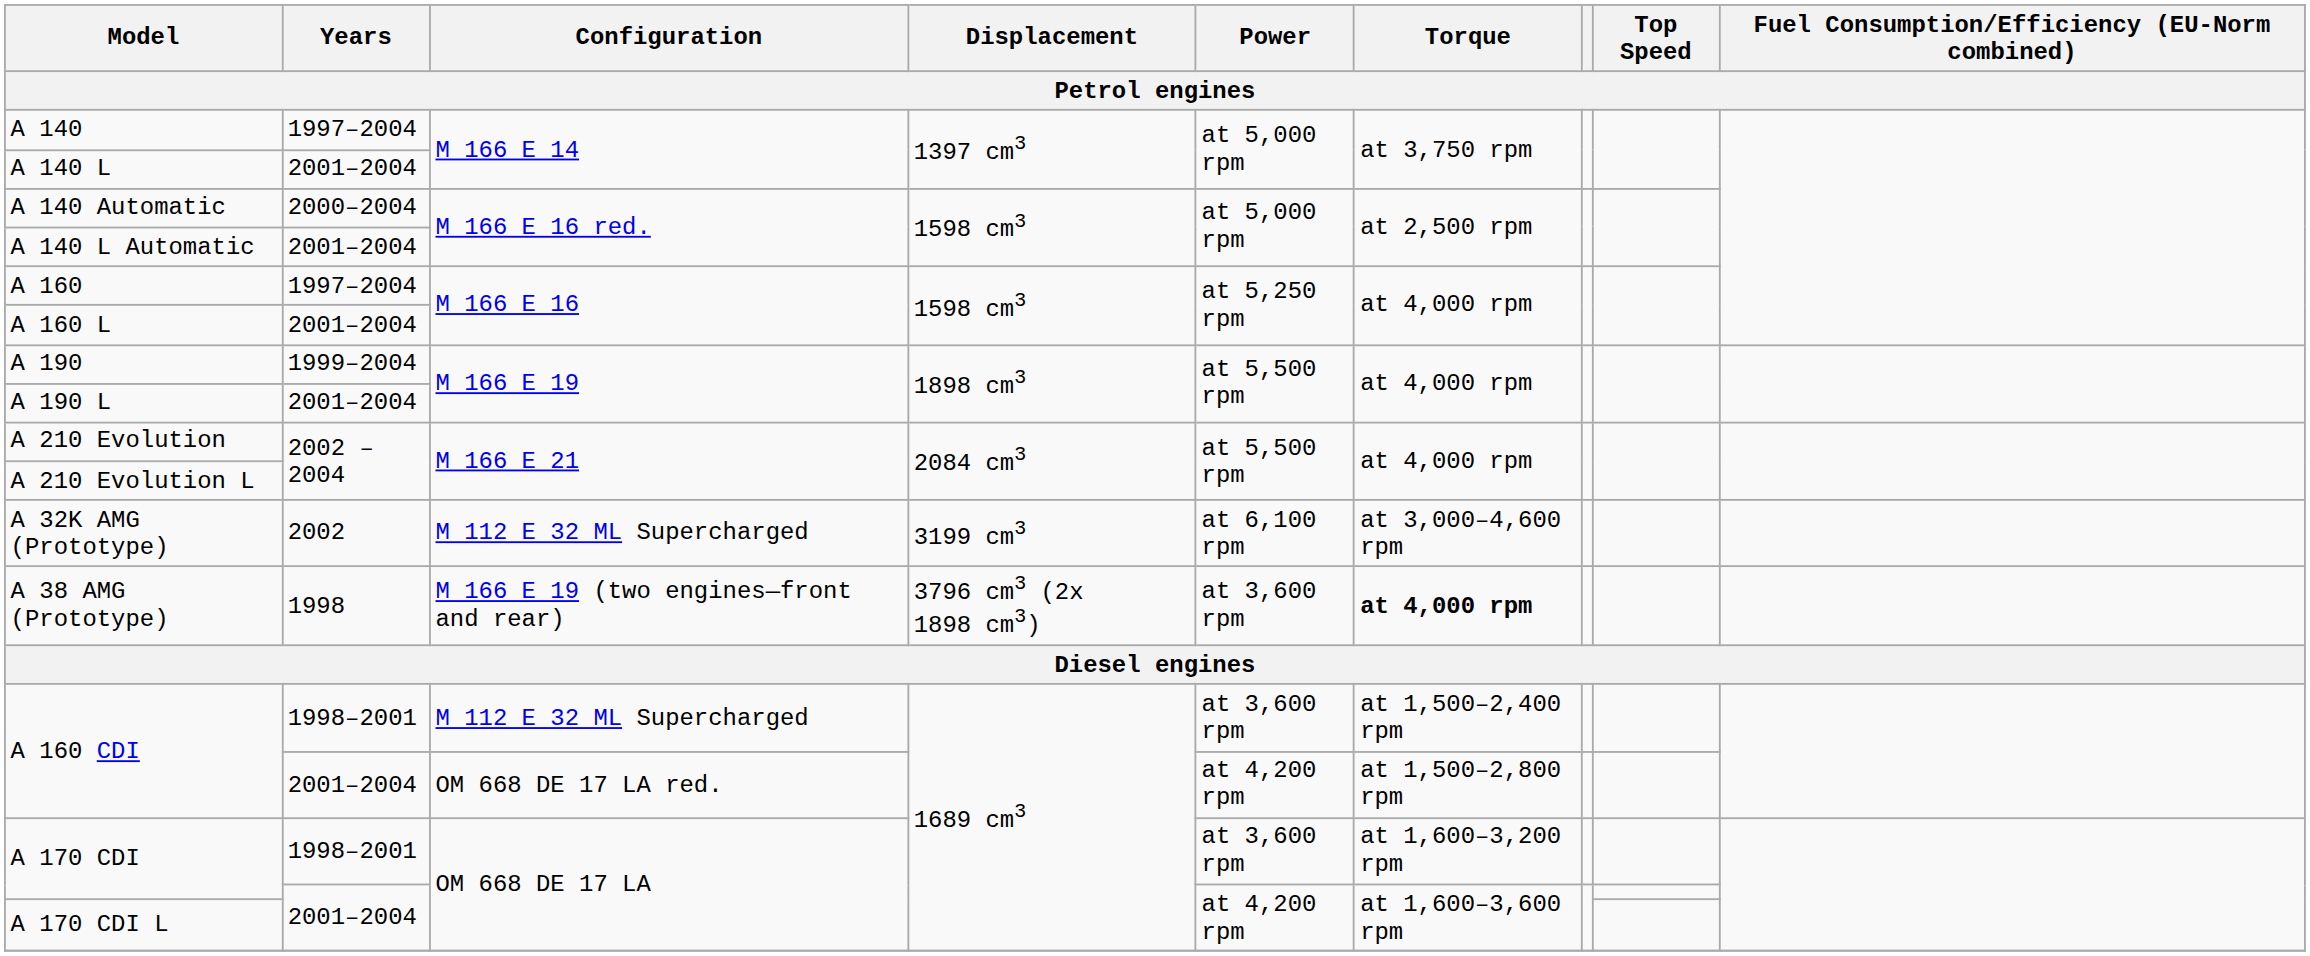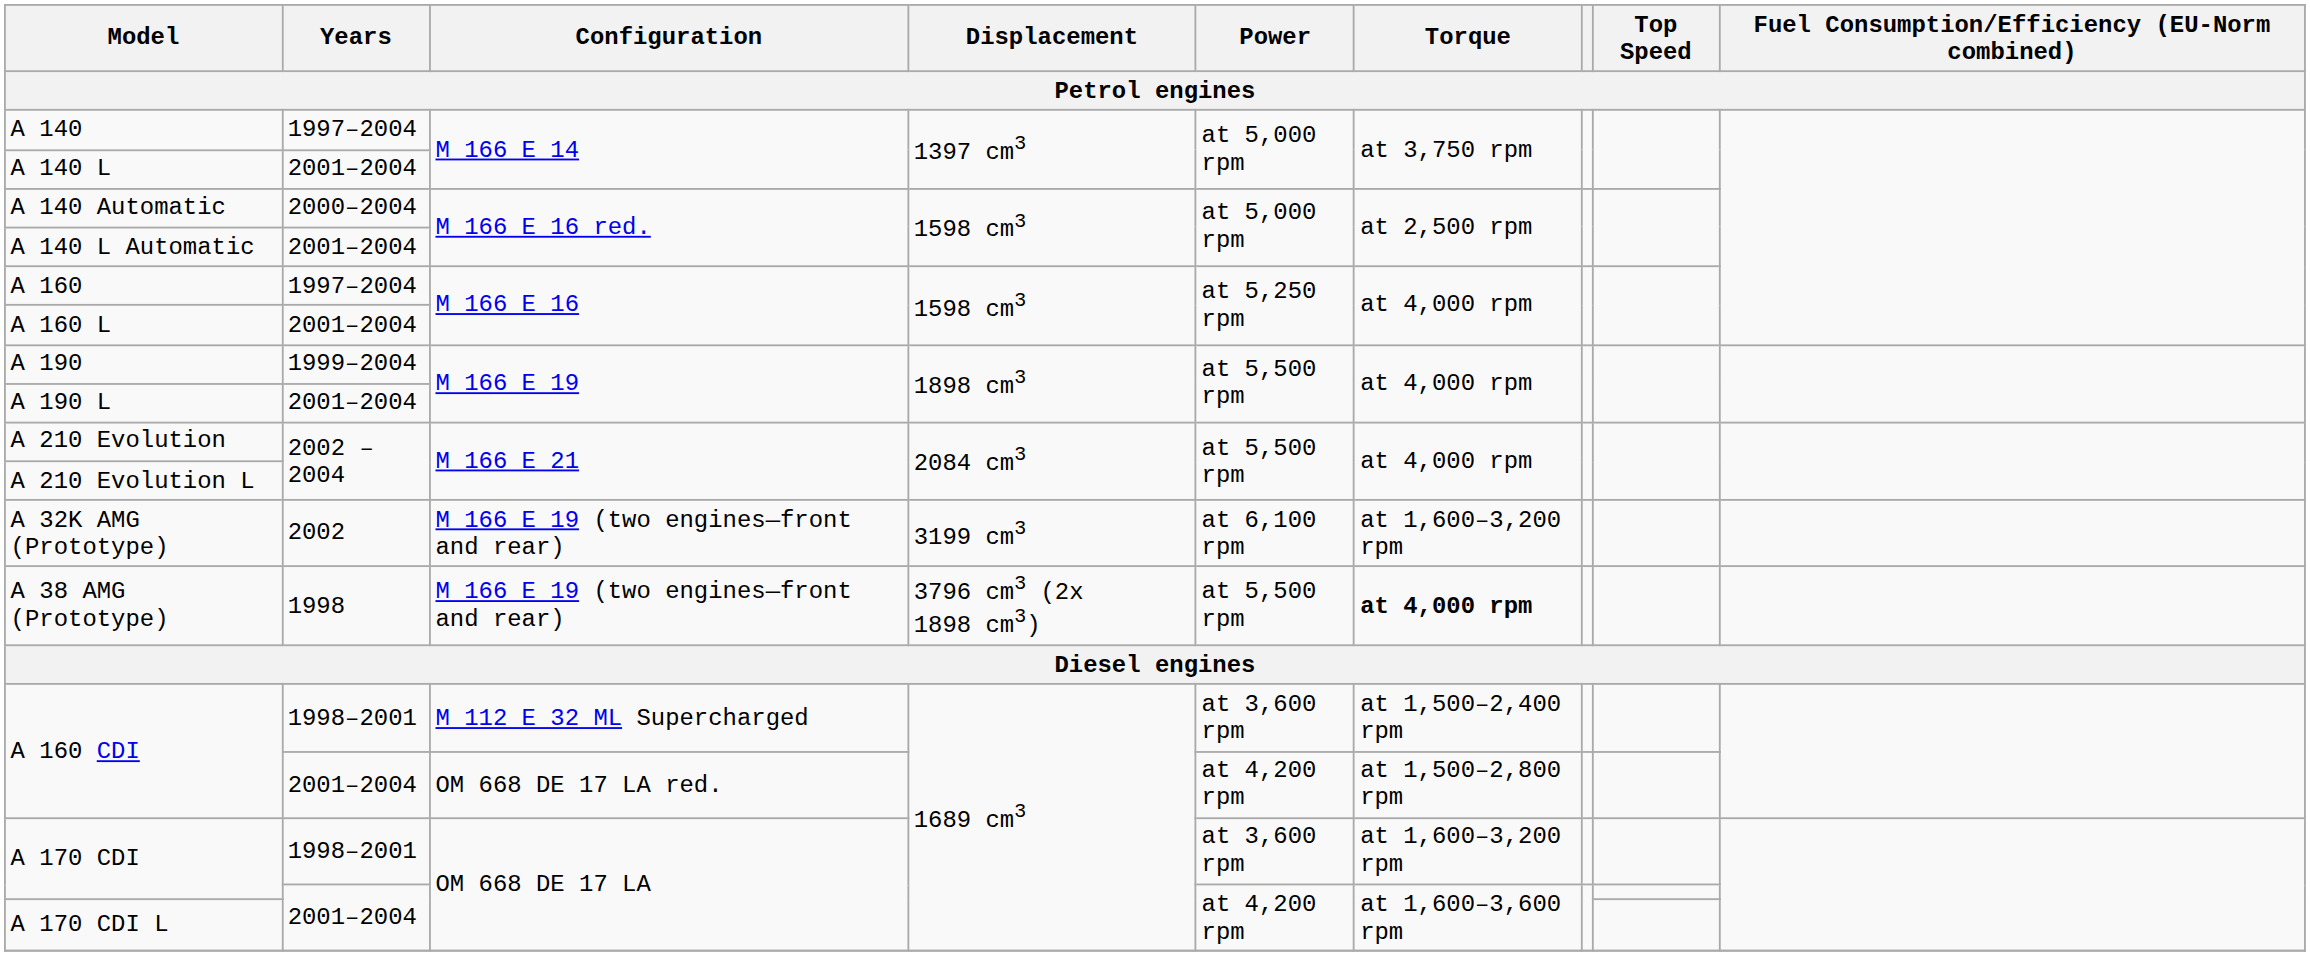 <table class="wikitable">
 <tr>
 <th>Model</th>
 <th>Years</th>
 <th>Configuration</th>
 <th>Displacement</th>
 <th>Power</th>
 <th>Torque</th>
 <th></th>
 <th>Top Speed</th>
 <th>Fuel Consumption/Efficiency (EU-Norm combined)</th>
 </tr>
 <tr>
 <th colspan="10" style="text-align:center">Petrol engines</th>
 </tr>
 <tr>
 <td>A 140</td>
 <td>1997–2004</td>
 <td rowspan="2"><a href='#'>M 166 E 14</a></td>
 <td rowspan="2">1397 cm<sup>3</sup></td>
 <td rowspan="2"> at 5,000 rpm</td>
 <td rowspan="2"> at 3,750 rpm</td>
 <td rowspan="2"></td>
 <td rowspan="2"></td>
 <td rowspan="6"></td>
 </tr>
 <tr>
 <td>A 140 L</td>
 <td>2001–2004</td>
 </tr>
 <tr>
 <td>A 140 Automatic</td>
 <td>2000–2004</td>
 <td rowspan="2"><a href='#'>M 166 E 16 red.</a></td>
 <td rowspan="2">1598 cm<sup>3</sup></td>
 <td rowspan="2"> at 5,000 rpm</td>
 <td rowspan="2"> at 2,500 rpm</td>
 <td rowspan="2"></td>
 <td rowspan="2"></td>
 </tr>
 <tr>
 <td>A 140 L Automatic</td>
 <td>2001–2004</td>
 </tr>
 <tr>
 <td>A 160</td>
 <td>1997–2004</td>
 <td rowspan="2"><a href='#'>M 166 E 16</a></td>
 <td rowspan="2">1598 cm<sup>3</sup></td>
 <td rowspan="2"> at 5,250 rpm</td>
 <td rowspan="2"> at 4,000 rpm</td>
 <td rowspan="2"></td>
 <td rowspan="2"></td>
 </tr>
 <tr>
 <td>A 160 L</td>
 <td>2001–2004</td>
 </tr>
 <tr>
 <td>A 190</td>
 <td>1999–2004</td>
 <td rowspan="2"><a href='#'>M 166 E 19</a></td>
 <td rowspan="2">1898 cm<sup>3</sup></td>
 <td rowspan="2"> at 5,500 rpm</td>
 <td rowspan="2"> at 4,000 rpm</td>
 <td rowspan="2"></td>
 <td rowspan="2"></td>
 <td rowspan="2"></td>
 </tr>
 <tr>
 <td>A 190 L</td>
 <td>2001–2004</td>
 </tr>
 <tr>
 <td>A 210 Evolution</td>
 <td rowspan="2">2002 – 2004</td>
 <td rowspan="2"><a href='#'>M 166 E 21</a></td>
 <td rowspan="2">2084 cm<sup>3</sup></td>
 <td rowspan="2"> at 5,500 rpm</td>
 <td rowspan="2"> at 4,000 rpm</td>
 <td rowspan="2"></td>
 <td rowspan="2"></td>
 <td rowspan="2"></td>
 </tr>
 <tr>
 <td>A 210 Evolution L</td>
 </tr>
 <tr>
 <td>A 32K AMG (Prototype)</td>
 <td>2002</td>
-<td><a href='#'>M 112 E 32 ML</a> Supercharged</td>
+<td><a href='#'>M 166 E 19</a> (two engines—front and rear)</td>
 <td>3199 cm<sup>3</sup></td>
 <td> at 6,100 rpm</td>
-<td> at 3,000–4,600 rpm</td>
+<td> at 1,600–3,200 rpm</td>
 <td></td>
 <td></td>
 <td></td>
 </tr>
 <tr>
 <td>A 38 AMG (Prototype)</td>
 <td>1998</td>
 <td><a href='#'>M 166 E 19</a> (two engines—front and rear)</td>
 <td>3796 cm<sup>3</sup> (2x 1898 cm<sup>3</sup>)</td>
-<td> at 3,600 rpm</td>
+<td> at 5,500 rpm</td>
 <td><strong> at 4,000 rpm</strong></td>
 <td></td>
 <td></td>
 <td></td>
 </tr>
 <tr>
 <th colspan="10" style="text-align:center">Diesel engines</th>
 </tr>
 <tr>
 <td rowspan="2">A 160 <a href='#'>CDI</a></td>
 <td>1998–2001</td>
 <td><a href='#'>M 112 E 32 ML</a> Supercharged</td>
 <td rowspan="5">1689 cm<sup>3</sup></td>
 <td> at 3,600 rpm</td>
 <td> at 1,500–2,400 rpm</td>
 <td></td>
 <td></td>
 <td rowspan="2"></td>
 </tr>
 <tr>
 <td>2001–2004</td>
 <td>OM 668 DE 17 LA red.</td>
 <td> at 4,200 rpm</td>
 <td> at 1,500–2,800 rpm</td>
 <td></td>
 <td></td>
 </tr>
 <tr>
 <td rowspan="2">A 170 CDI</td>
 <td>1998–2001</td>
 <td rowspan="3">OM 668 DE 17 LA</td>
 <td> at 3,600 rpm</td>
 <td> at 1,600–3,200 rpm</td>
 <td></td>
 <td></td>
 <td rowspan="3"></td>
 </tr>
 <tr>
 <td rowspan="2">2001–2004</td>
 <td rowspan="2"> at 4,200 rpm</td>
 <td rowspan="2"> at 1,600–3,600 rpm</td>
 <td rowspan="2"></td>
 <td></td>
 </tr>
 <tr>
 <td>A 170 CDI L</td>
 <td></td>
 </tr>
 <tr>
 </tr>
 </table>
